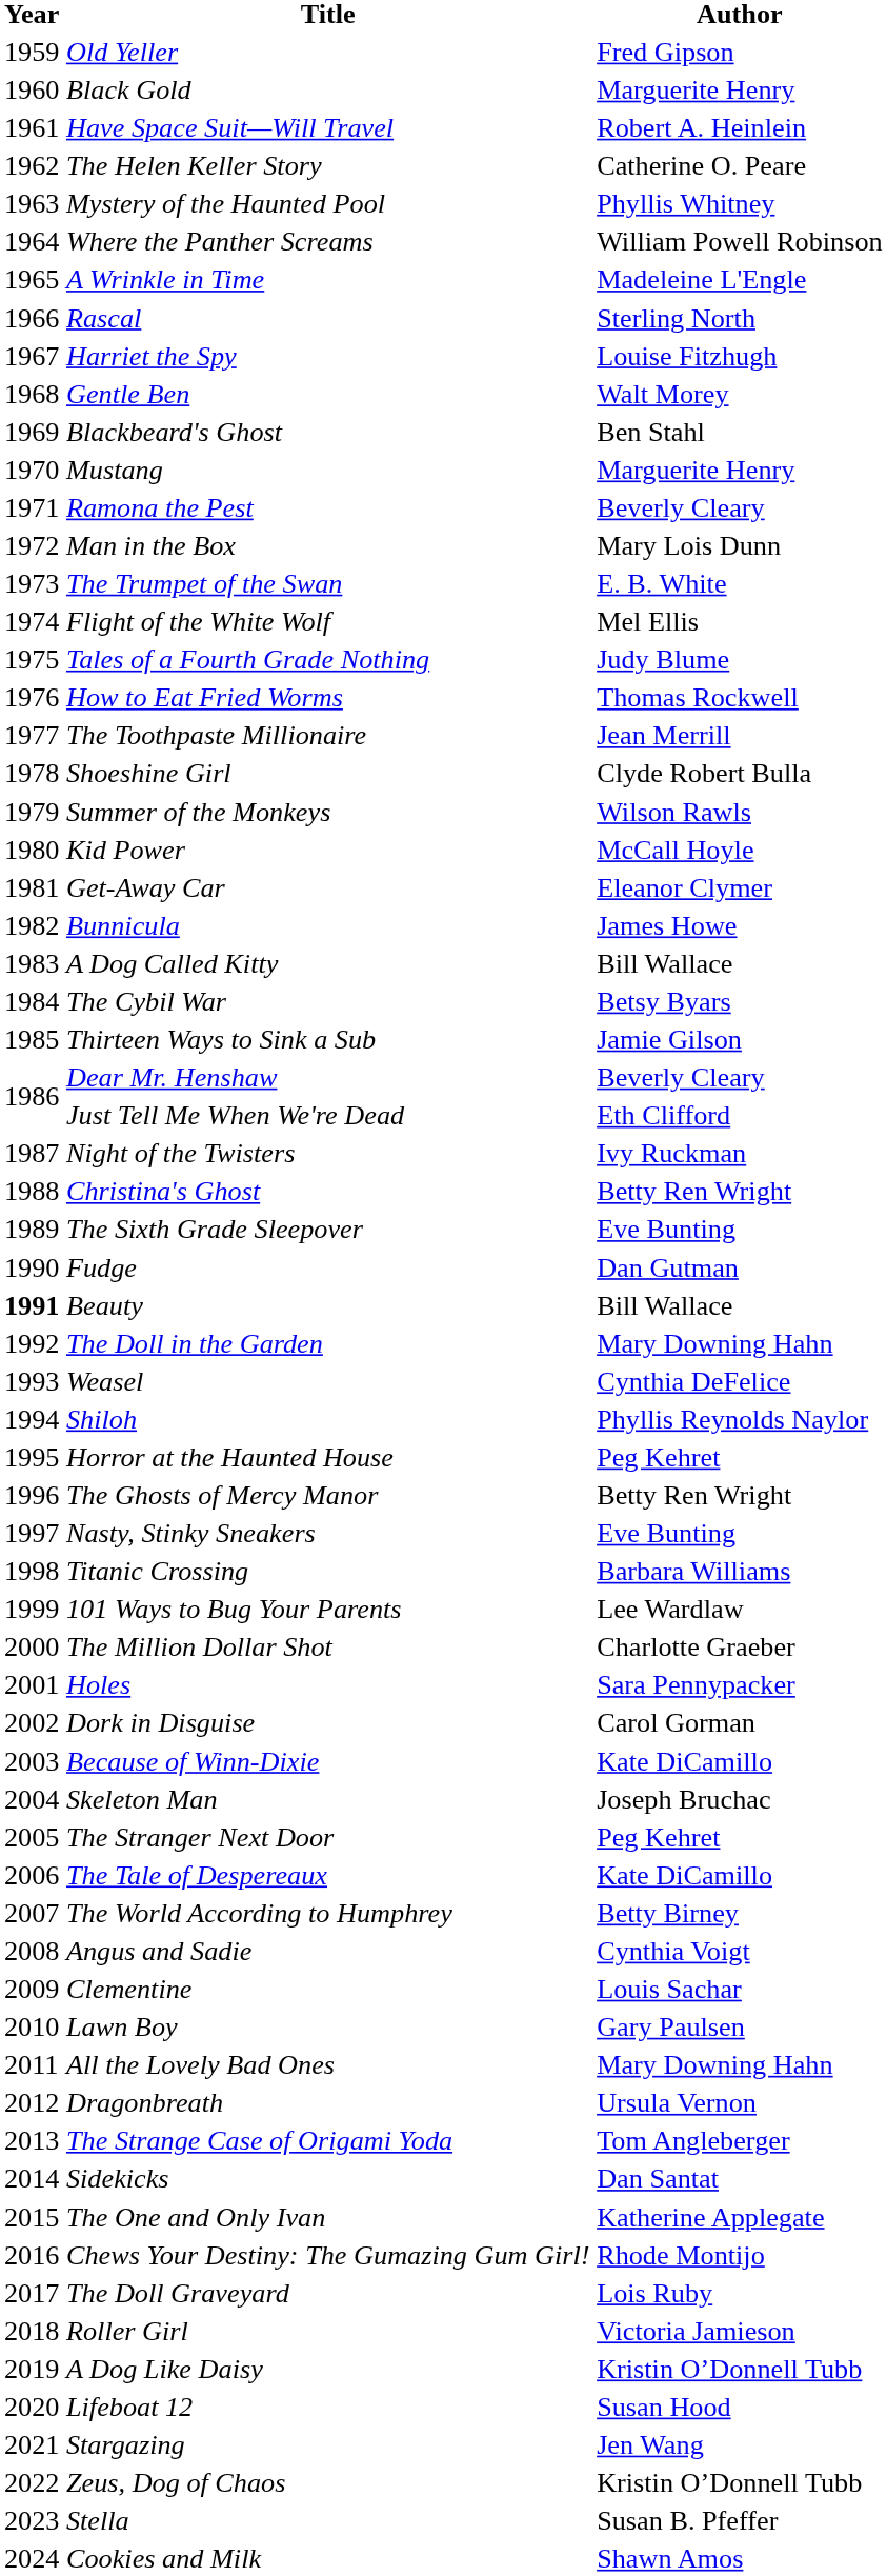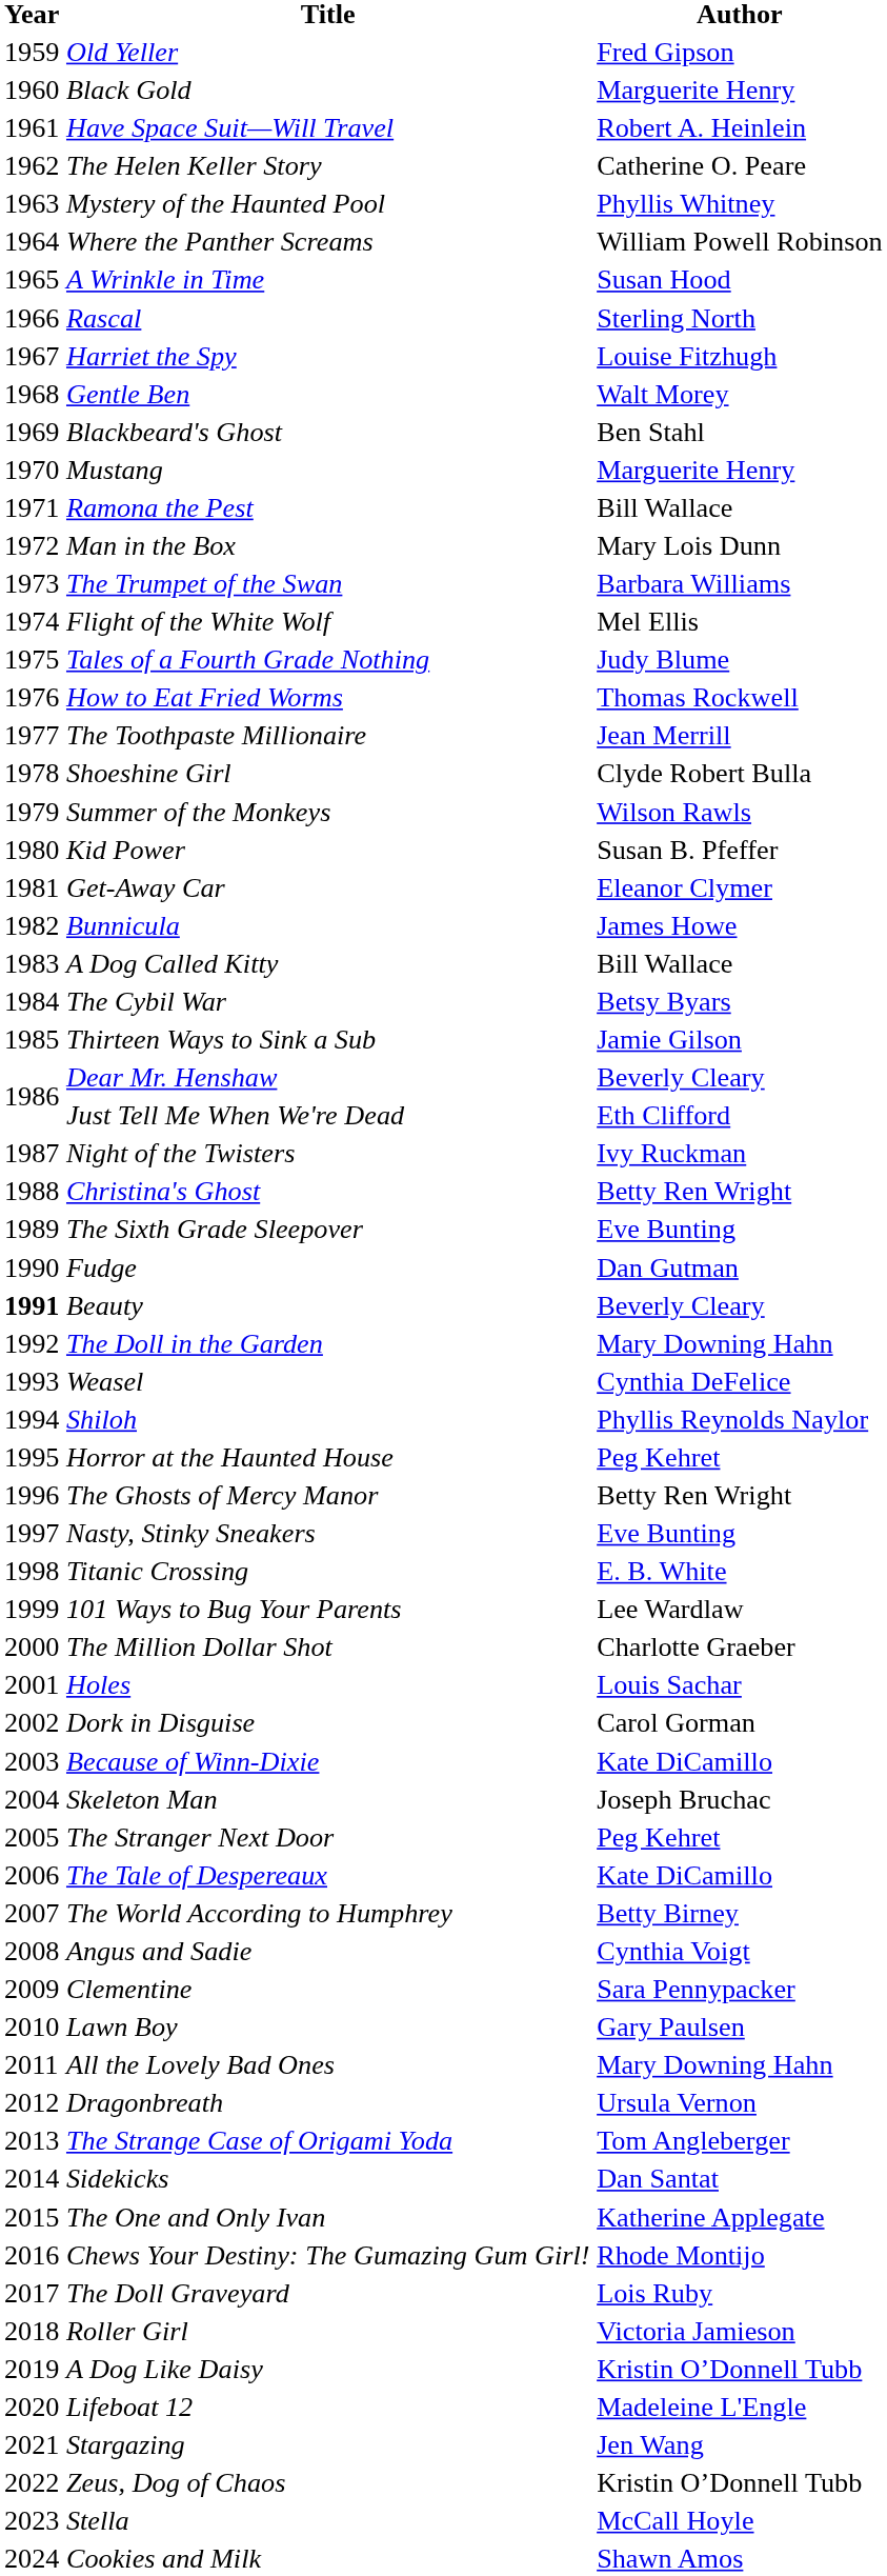 <table class="sortable">
 <tr>
 <th>Year</th>
 <th>Title</th>
 <th>Author</th>
 </tr>
 <tr>
 <td>1959</td>
 <td><em><a href='#'>Old Yeller</a></em></td>
 <td><a href='#'>Fred Gipson</a></td>
 </tr>
 <tr>
 <td>1960</td>
 <td><em>Black Gold</em></td>
 <td><a href='#'>Marguerite Henry</a></td>
 </tr>
 <tr>
 <td>1961</td>
 <td><em><a href='#'>Have Space Suit—Will Travel</a></em></td>
 <td><a href='#'>Robert A. Heinlein</a></td>
 </tr>
 <tr>
 <td>1962</td>
 <td><em>The Helen Keller Story</em></td>
 <td>Catherine O. Peare</td>
 </tr>
 <tr>
 <td>1963</td>
 <td><em>Mystery of the Haunted Pool</em></td>
 <td><a href='#'>Phyllis Whitney</a></td>
 </tr>
 <tr>
 <td>1964</td>
 <td><em>Where the Panther Screams</em></td>
 <td>William Powell Robinson</td>
 </tr>
 <tr>
 <td>1965</td>
 <td><em><a href='#'>A Wrinkle in Time</a></em></td>
-<td><a href='#'>Madeleine L'Engle</a></td>
+<td><a href='#'>Susan Hood</a></td>
 </tr>
 <tr>
 <td>1966</td>
 <td><em><a href='#'>Rascal</a></em></td>
 <td><a href='#'>Sterling North</a></td>
 </tr>
 <tr>
 <td>1967</td>
 <td><em><a href='#'>Harriet the Spy</a></em></td>
 <td><a href='#'>Louise Fitzhugh</a></td>
 </tr>
 <tr>
 <td>1968</td>
 <td><em><a href='#'>Gentle Ben</a></em></td>
 <td><a href='#'>Walt Morey</a></td>
 </tr>
 <tr>
 <td>1969</td>
 <td><em>Blackbeard's Ghost</em></td>
 <td>Ben Stahl</td>
 </tr>
 <tr>
 <td>1970</td>
 <td><em>Mustang</em></td>
 <td><a href='#'>Marguerite Henry</a></td>
 </tr>
 <tr>
 <td>1971</td>
 <td><em><a href='#'>Ramona the Pest</a></em></td>
-<td><a href='#'>Beverly Cleary</a></td>
+<td>Bill Wallace</td>
 </tr>
 <tr>
 <td>1972</td>
 <td><em>Man in the Box</em></td>
 <td>Mary Lois Dunn</td>
 </tr>
 <tr>
 <td>1973</td>
 <td><em><a href='#'>The Trumpet of the Swan</a></em></td>
-<td><a href='#'>E. B. White</a></td>
+<td><a href='#'>Barbara Williams</a></td>
 </tr>
 <tr>
 <td>1974</td>
 <td><em>Flight of the White Wolf</em></td>
 <td>Mel Ellis</td>
 </tr>
 <tr>
 <td>1975</td>
 <td><em><a href='#'>Tales of a Fourth Grade Nothing</a></em></td>
 <td><a href='#'>Judy Blume</a></td>
 </tr>
 <tr>
 <td>1976</td>
 <td><em><a href='#'>How to Eat Fried Worms</a></em></td>
 <td><a href='#'>Thomas Rockwell</a></td>
 </tr>
 <tr>
 <td>1977</td>
 <td><em>The Toothpaste Millionaire</em></td>
 <td><a href='#'>Jean Merrill</a></td>
 </tr>
 <tr>
 <td>1978</td>
 <td><em>Shoeshine Girl</em></td>
 <td>Clyde Robert Bulla</td>
 </tr>
 <tr>
 <td>1979</td>
 <td><em>Summer of the Monkeys</em></td>
 <td><a href='#'>Wilson Rawls</a></td>
 </tr>
 <tr>
 <td>1980</td>
 <td><em>Kid Power</em></td>
-<td><a href='#'>McCall Hoyle</a></td>
+<td>Susan B. Pfeffer</td>
 </tr>
 <tr>
 <td>1981</td>
 <td><em>Get-Away Car</em></td>
 <td><a href='#'>Eleanor Clymer</a></td>
 </tr>
 <tr>
 <td>1982</td>
 <td><em><a href='#'>Bunnicula</a></em></td>
 <td><a href='#'>James Howe</a></td>
 </tr>
 <tr>
 <td>1983</td>
 <td><em>A Dog Called Kitty</em></td>
 <td>Bill Wallace</td>
 </tr>
 <tr>
 <td>1984</td>
 <td><em>The Cybil War</em></td>
 <td><a href='#'>Betsy Byars</a></td>
 </tr>
 <tr>
 <td>1985</td>
 <td><em>Thirteen Ways to Sink a Sub</em></td>
 <td><a href='#'>Jamie Gilson</a></td>
 </tr>
 <tr>
 <td rowspan="2">1986</td>
 <td><em><a href='#'>Dear Mr. Henshaw</a></em></td>
 <td><a href='#'>Beverly Cleary</a></td>
 </tr>
 <tr>
 <td><em>Just Tell Me When We're Dead</em></td>
 <td><a href='#'>Eth Clifford</a></td>
 </tr>
 <tr>
 <td>1987</td>
 <td><em>Night of the Twisters</em></td>
 <td><a href='#'>Ivy Ruckman</a></td>
 </tr>
 <tr>
 <td>1988</td>
 <td><em><a href='#'>Christina's Ghost</a></em></td>
 <td><a href='#'>Betty Ren Wright</a></td>
 </tr>
 <tr>
 <td>1989</td>
 <td><em>The Sixth Grade Sleepover</em></td>
 <td><a href='#'>Eve Bunting</a></td>
 </tr>
 <tr>
 <td>1990</td>
 <td><em>Fudge</em></td>
 <td><a href='#'>Dan Gutman</a></td>
 </tr>
 <tr>
 <td><strong>1991</strong></td>
 <td><em>Beauty</em></td>
-<td>Bill Wallace</td>
+<td><a href='#'>Beverly Cleary</a></td>
 </tr>
 <tr>
 <td>1992</td>
 <td><em><a href='#'>The Doll in the Garden</a></em></td>
 <td><a href='#'>Mary Downing Hahn</a></td>
 </tr>
 <tr>
 <td>1993</td>
 <td><em>Weasel</em></td>
 <td><a href='#'>Cynthia DeFelice</a></td>
 </tr>
 <tr>
 <td>1994</td>
 <td><em><a href='#'>Shiloh</a></em></td>
 <td><a href='#'>Phyllis Reynolds Naylor</a></td>
 </tr>
 <tr>
 <td>1995</td>
 <td><em>Horror at the Haunted House</em></td>
 <td><a href='#'>Peg Kehret</a></td>
 </tr>
 <tr>
 <td>1996</td>
 <td><em>The Ghosts of Mercy Manor</em></td>
 <td>Betty Ren Wright</td>
 </tr>
 <tr>
 <td>1997</td>
 <td><em>Nasty, Stinky Sneakers</em></td>
 <td><a href='#'>Eve Bunting</a></td>
 </tr>
 <tr>
 <td>1998</td>
 <td><em>Titanic Crossing</em></td>
-<td><a href='#'>Barbara Williams</a></td>
+<td><a href='#'>E. B. White</a></td>
 </tr>
 <tr>
 <td>1999</td>
 <td><em>101 Ways to Bug Your Parents</em></td>
 <td>Lee Wardlaw</td>
 </tr>
 <tr>
 <td>2000</td>
 <td><em>The Million Dollar Shot</em></td>
 <td>Charlotte Graeber</td>
 </tr>
 <tr>
 <td>2001</td>
 <td><em><a href='#'>Holes</a></em></td>
-<td><a href='#'>Sara Pennypacker</a></td>
+<td><a href='#'>Louis Sachar</a></td>
 </tr>
 <tr>
 <td>2002</td>
 <td><em>Dork in Disguise</em></td>
 <td>Carol Gorman</td>
 </tr>
 <tr>
 <td>2003</td>
 <td><em><a href='#'>Because of Winn-Dixie</a></em></td>
 <td><a href='#'>Kate DiCamillo</a></td>
 </tr>
 <tr>
 <td>2004</td>
 <td><em>Skeleton Man</em></td>
 <td>Joseph Bruchac</td>
 </tr>
 <tr>
 <td>2005</td>
 <td><em>The Stranger Next Door</em></td>
 <td><a href='#'>Peg Kehret</a></td>
 </tr>
 <tr>
 <td>2006</td>
 <td><em><a href='#'>The Tale of Despereaux</a></em></td>
 <td><a href='#'>Kate DiCamillo</a></td>
 </tr>
 <tr>
 <td>2007</td>
 <td><em>The World According to Humphrey</em></td>
 <td><a href='#'>Betty Birney</a></td>
 </tr>
 <tr>
 <td>2008</td>
 <td><em>Angus and Sadie</em></td>
 <td><a href='#'>Cynthia Voigt</a></td>
 </tr>
 <tr>
 <td>2009</td>
 <td><em>Clementine</em></td>
-<td><a href='#'>Louis Sachar</a></td>
+<td><a href='#'>Sara Pennypacker</a></td>
 </tr>
 <tr>
 <td>2010</td>
 <td><em>Lawn Boy</em></td>
 <td><a href='#'>Gary Paulsen</a></td>
 </tr>
 <tr>
 <td>2011</td>
 <td><em>All the Lovely Bad Ones</em></td>
 <td><a href='#'>Mary Downing Hahn</a></td>
 </tr>
 <tr>
 <td>2012</td>
 <td><em>Dragonbreath</em></td>
 <td><a href='#'>Ursula Vernon</a></td>
 </tr>
 <tr>
 <td>2013</td>
 <td><em><a href='#'>The Strange Case of Origami Yoda</a></em></td>
 <td><a href='#'>Tom Angleberger</a></td>
 </tr>
 <tr>
 <td>2014</td>
 <td><em>Sidekicks</em></td>
 <td><a href='#'>Dan Santat</a></td>
 </tr>
 <tr>
 <td>2015</td>
 <td><em>The One and Only Ivan</em></td>
 <td><a href='#'>Katherine Applegate</a></td>
 </tr>
 <tr>
 <td>2016</td>
 <td><em>Chews Your Destiny: The Gumazing Gum Girl!</em></td>
 <td><a href='#'>Rhode Montijo</a></td>
 </tr>
 <tr>
 <td>2017</td>
 <td><em>The Doll Graveyard</em></td>
 <td><a href='#'>Lois Ruby</a></td>
 </tr>
 <tr>
 <td>2018</td>
 <td><em>Roller Girl</em></td>
 <td><a href='#'>Victoria Jamieson</a></td>
 </tr>
 <tr>
 <td>2019</td>
 <td><em>A Dog Like Daisy</em></td>
 <td><a href='#'>Kristin O’Donnell Tubb</a></td>
 </tr>
 <tr>
 <td>2020</td>
 <td><em>Lifeboat 12</em></td>
-<td><a href='#'>Susan Hood</a></td>
+<td><a href='#'>Madeleine L'Engle</a></td>
 </tr>
 <tr>
 <td>2021</td>
 <td><em>Stargazing</em></td>
 <td><a href='#'>Jen Wang</a></td>
 </tr>
 <tr>
 <td>2022</td>
 <td><em>Zeus, Dog of Chaos</em></td>
 <td>Kristin O’Donnell Tubb</td>
 </tr>
 <tr>
 <td>2023</td>
 <td><em>Stella</em></td>
-<td>Susan B. Pfeffer</td>
+<td><a href='#'>McCall Hoyle</a></td>
 </tr>
 <tr>
 <td>2024</td>
 <td><em>Cookies and Milk</em></td>
 <td><a href='#'>Shawn Amos</a></td>
 </tr>
 </table>
